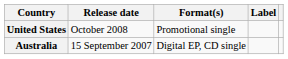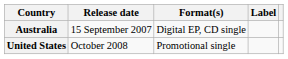 <table class="wikitable plainrowheaders">
 <tr>
 <th scope="col">Country</th>
 <th scope="col">Release date</th>
 <th scope="col">Format(s)</th>
 <th scope="col">Label</th>
 <th scope="col"></th>
 </tr>
 <tr>
+<th scope="row" rowspan="1">Australia</th>
+<td>15 September 2007</td>
+<td>Digital EP, CD single</td>
+<td></td>
+<td></td>
+</tr>
+<tr>
 <th scope="row" rowspan="1">United States</th>
 <td>October 2008</td>
 <td>Promotional single</td>
 <td></td>
 <td></td>
 </tr>
-<tr>
-<th scope="row" rowspan="1">Australia</th>
-<td>15 September 2007</td>
-<td>Digital EP, CD single</td>
-<td></td>
-<td></td>
-</tr>
 </table>
